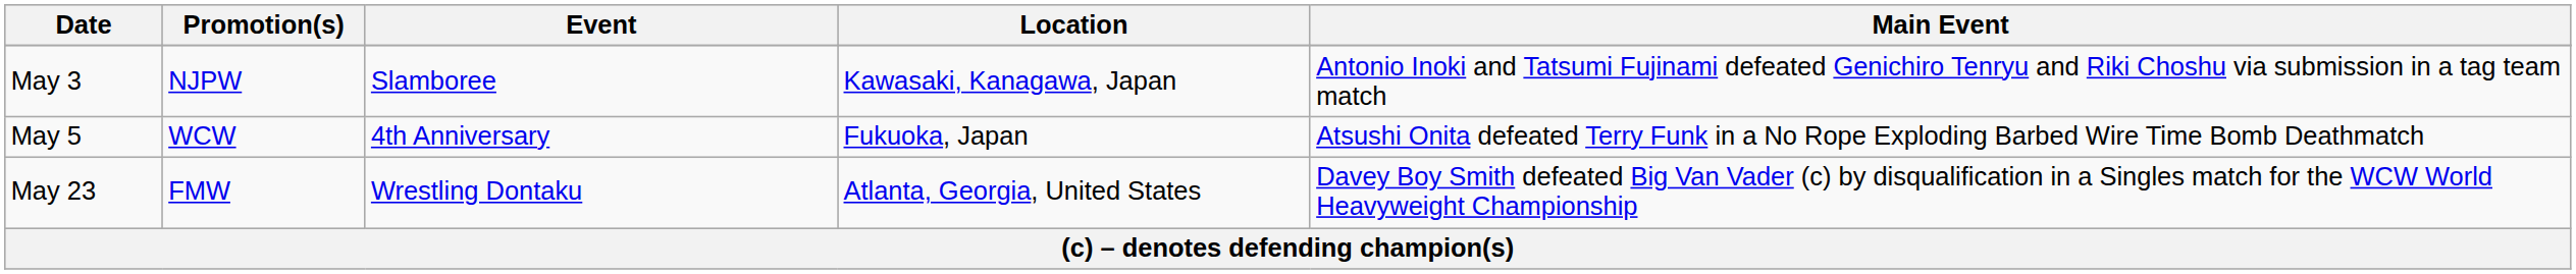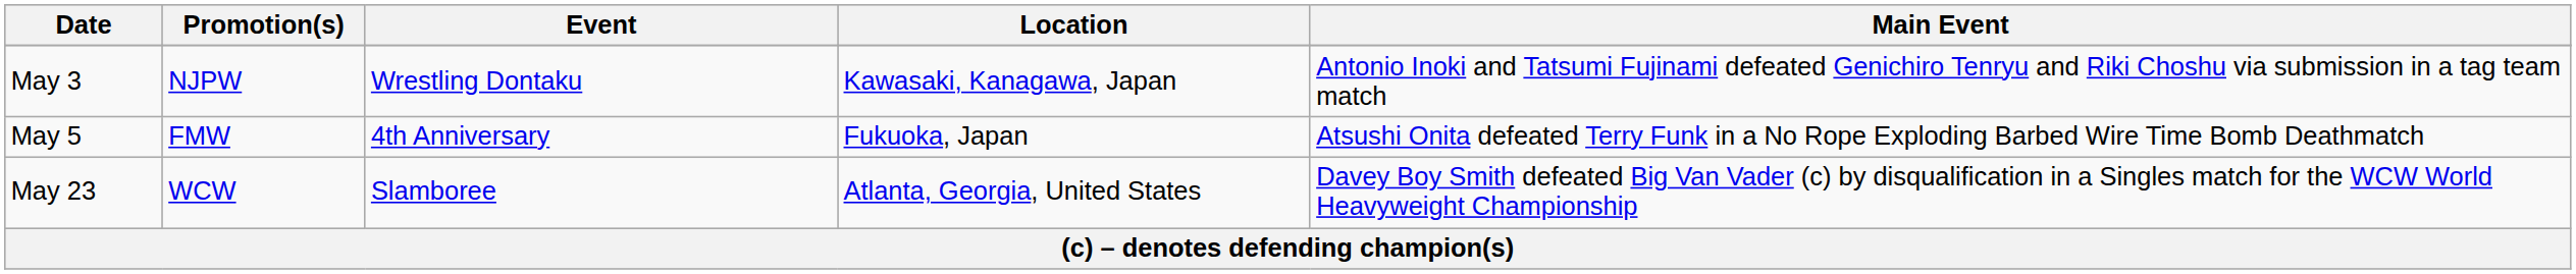 <table class="wikitable" style="width:100%;">
 <tr>
 <th width="5%">Date</th>
 <th width="5%">Promotion(s)</th>
 <th style="width:15%;">Event</th>
 <th style="width:15%;">Location</th>
 <th style="width:40%;">Main Event</th>
 </tr>
 <tr style="width:20%;" |Notes>
 </tr>
 <tr>
 <td>May 3</td>
 <td><a href='#'>NJPW</a></td>
-<td><a href='#'>Slamboree</a></td>
+<td><a href='#'>Wrestling Dontaku</a></td>
 <td><a href='#'>Kawasaki, Kanagawa</a>, Japan</td>
 <td><a href='#'>Antonio Inoki</a> and <a href='#'>Tatsumi Fujinami</a> defeated <a href='#'>Genichiro Tenryu</a> and <a href='#'>Riki Choshu</a> via submission in a tag team match</td>
 </tr>
 <tr>
 <td>May 5</td>
-<td><a href='#'>WCW</a></td>
+<td><a href='#'>FMW</a></td>
 <td><a href='#'>4th Anniversary</a></td>
 <td><a href='#'>Fukuoka</a>, Japan</td>
 <td><a href='#'>Atsushi Onita</a> defeated <a href='#'>Terry Funk</a> in a No Rope Exploding Barbed Wire Time Bomb Deathmatch</td>
 </tr>
 <tr>
 <td>May 23</td>
-<td><a href='#'>FMW</a></td>
-<td><a href='#'>Wrestling Dontaku</a></td>
+<td><a href='#'>WCW</a></td>
+<td><a href='#'>Slamboree</a></td>
 <td><a href='#'>Atlanta, Georgia</a>, United States</td>
 <td><a href='#'>Davey Boy Smith</a> defeated <a href='#'>Big Van Vader</a> (c) by disqualification in a Singles match for the <a href='#'>WCW World Heavyweight Championship</a></td>
 </tr>
 <tr>
 <th colspan="6">(c) – denotes defending champion(s)</th>
 </tr>
 </table>
